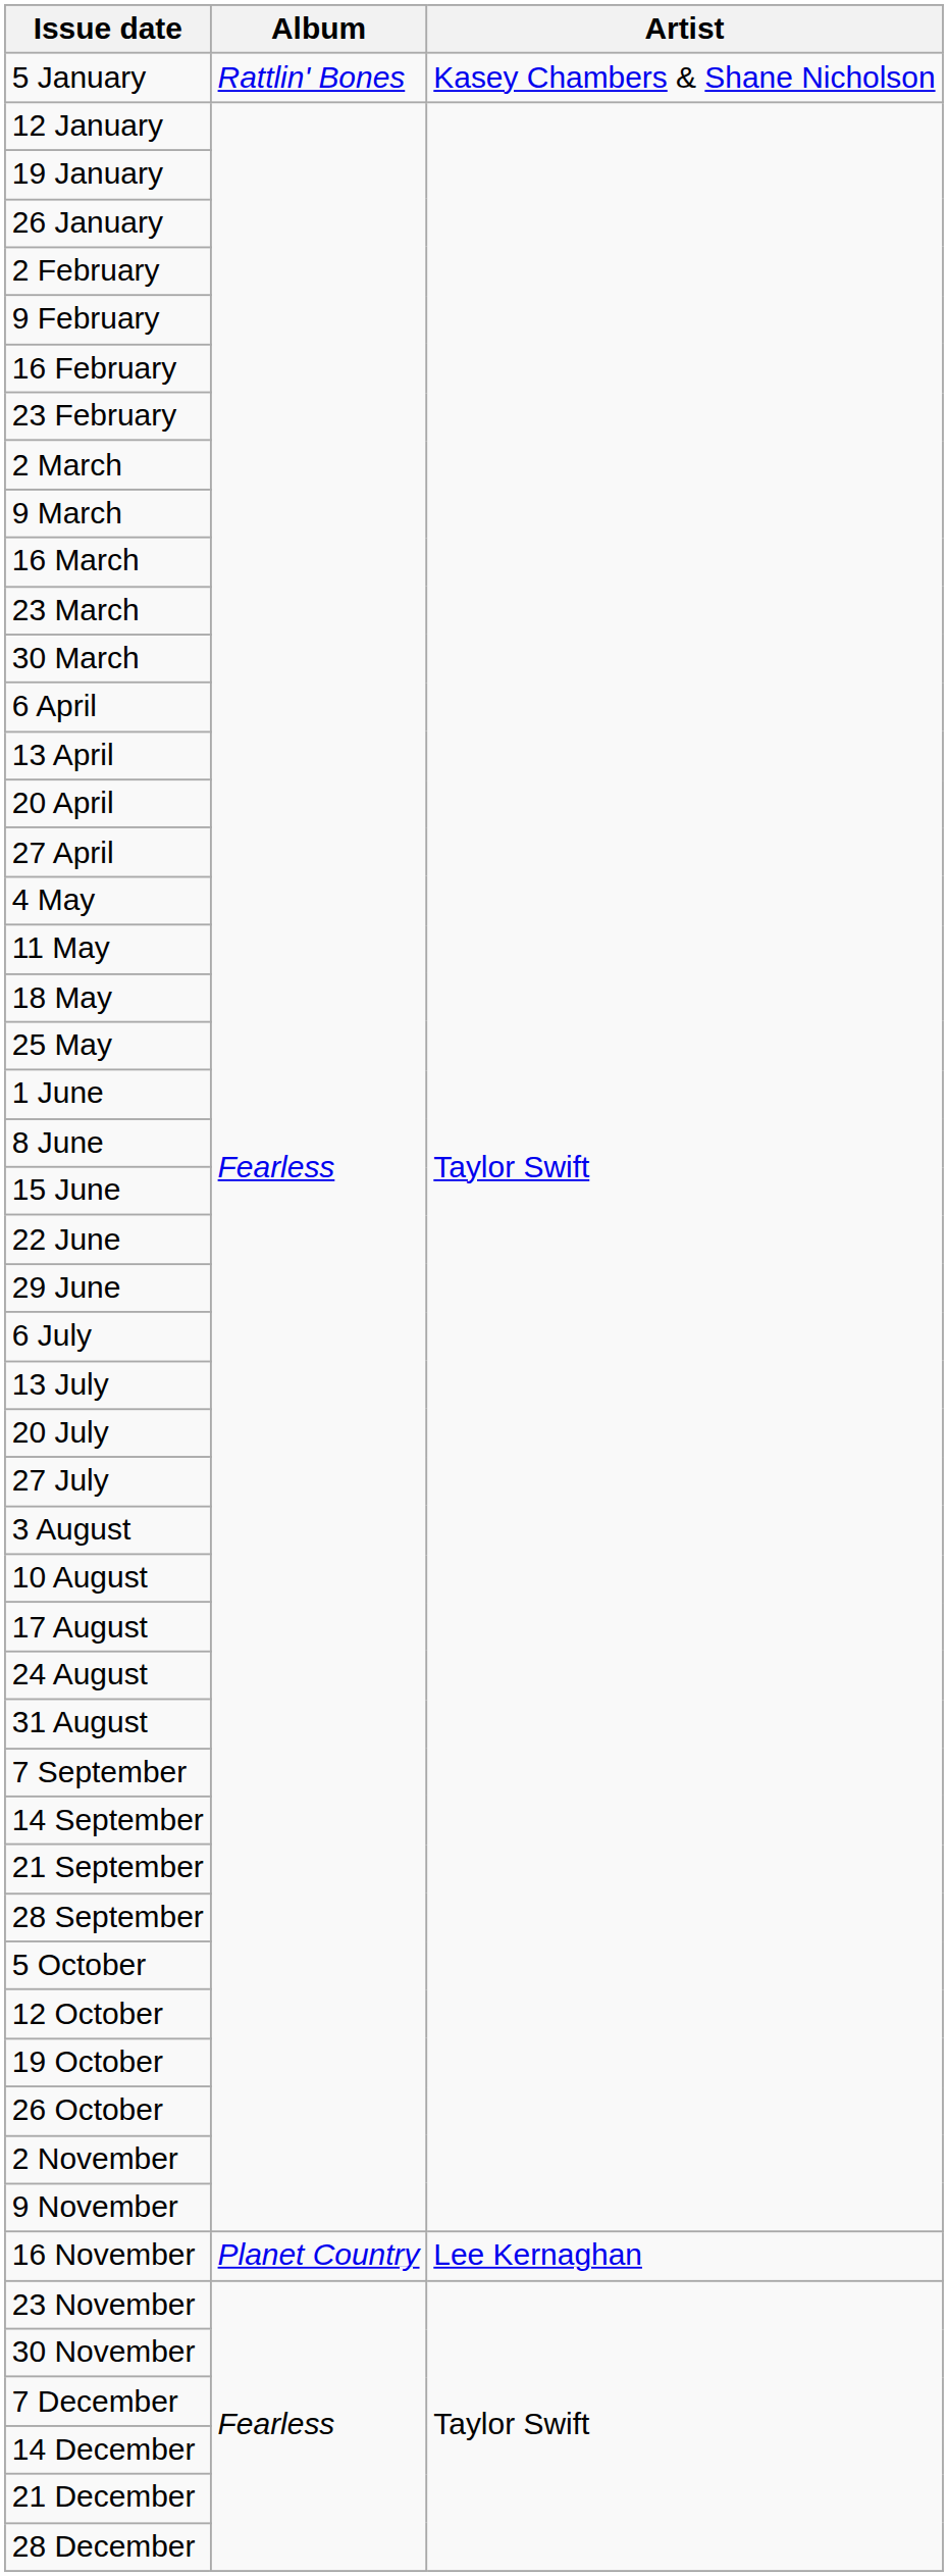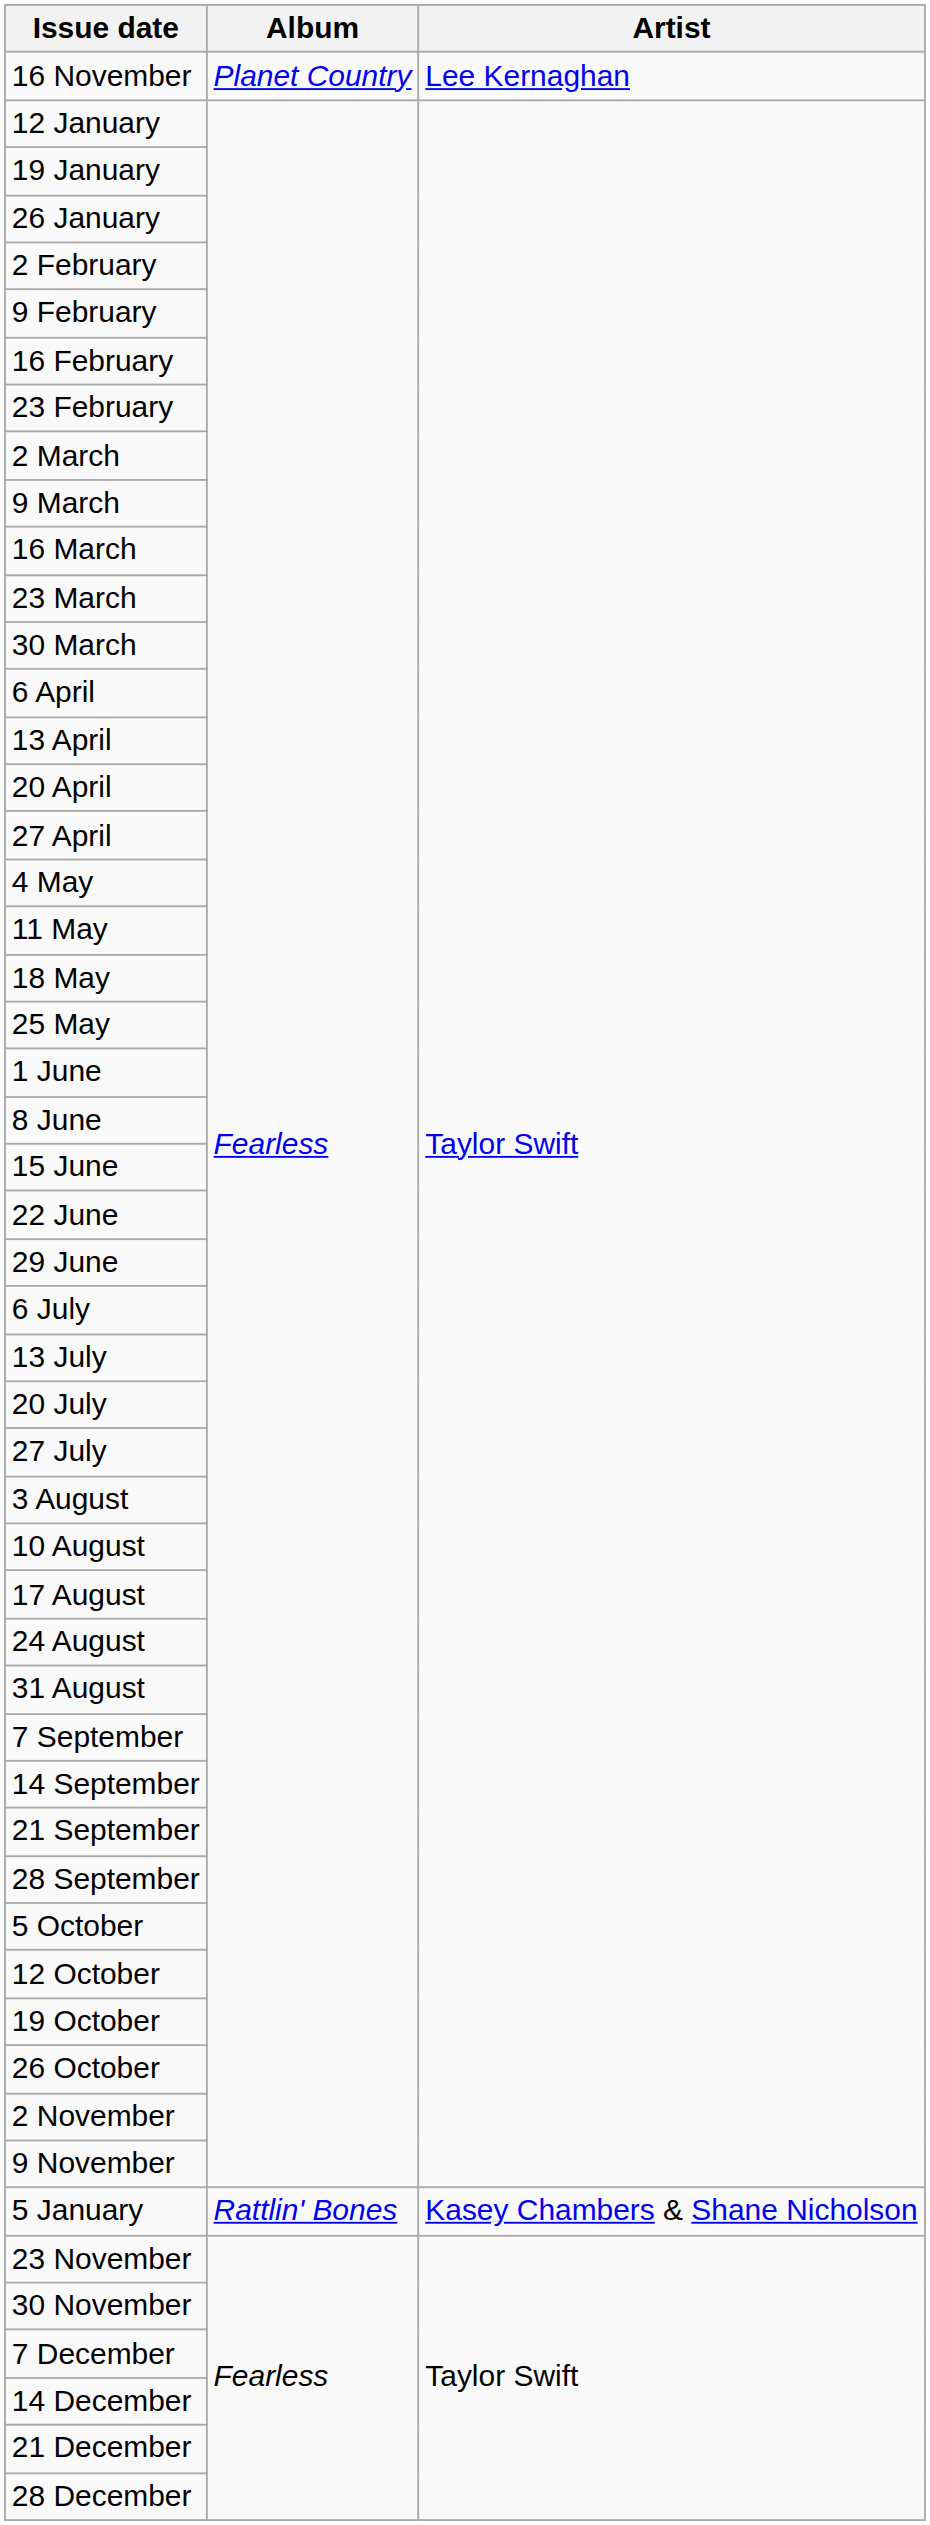 <table class=wikitable>
 <tr>
 <th>Issue date</th>
 <th>Album</th>
 <th>Artist</th>
 </tr>
 <tr>
-<td>5 January</td>
-<td><em><a href='#'>Rattlin' Bones</a></em></td>
-<td><a href='#'>Kasey Chambers</a> & <a href='#'>Shane Nicholson</a></td>
+<td>16 November</td>
+<td><em><a href='#'>Planet Country</a></em></td>
+<td><a href='#'>Lee Kernaghan</a></td>
 </tr>
 <tr>
 <td>12 January</td>
 <td rowspan="44"><em><a href='#'>Fearless</a></em></td>
 <td rowspan="44"><a href='#'>Taylor Swift</a></td>
 </tr>
 <tr>
 <td>19 January</td>
 </tr>
 <tr>
 <td>26 January</td>
 </tr>
 <tr>
 <td>2 February</td>
 </tr>
 <tr>
 <td>9 February</td>
 </tr>
 <tr>
 <td>16 February</td>
 </tr>
 <tr>
 <td>23 February</td>
 </tr>
 <tr>
 <td>2 March</td>
 </tr>
 <tr>
 <td>9 March</td>
 </tr>
 <tr>
 <td>16 March</td>
 </tr>
 <tr>
 <td>23 March</td>
 </tr>
 <tr>
 <td>30 March</td>
 </tr>
 <tr>
 <td>6 April</td>
 </tr>
 <tr>
 <td>13 April</td>
 </tr>
 <tr>
 <td>20 April</td>
 </tr>
 <tr>
 <td>27 April</td>
 </tr>
 <tr>
 <td>4 May</td>
 </tr>
 <tr>
 <td>11 May</td>
 </tr>
 <tr>
 <td>18 May</td>
 </tr>
 <tr>
 <td>25 May</td>
 </tr>
 <tr>
 <td>1 June</td>
 </tr>
 <tr>
 <td>8 June</td>
 </tr>
 <tr>
 <td>15 June</td>
 </tr>
 <tr>
 <td>22 June</td>
 </tr>
 <tr>
 <td>29 June</td>
 </tr>
 <tr>
 <td>6 July</td>
 </tr>
 <tr>
 <td>13 July</td>
 </tr>
 <tr>
 <td>20 July</td>
 </tr>
 <tr>
 <td>27 July</td>
 </tr>
 <tr>
 <td>3 August</td>
 </tr>
 <tr>
 <td>10 August</td>
 </tr>
 <tr>
 <td>17 August</td>
 </tr>
 <tr>
 <td>24 August</td>
 </tr>
 <tr>
 <td>31 August</td>
 </tr>
 <tr>
 <td>7 September</td>
 </tr>
 <tr>
 <td>14 September</td>
 </tr>
 <tr>
 <td>21 September</td>
 </tr>
 <tr>
 <td>28 September</td>
 </tr>
 <tr>
 <td>5 October</td>
 </tr>
 <tr>
 <td>12 October</td>
 </tr>
 <tr>
 <td>19 October</td>
 </tr>
 <tr>
 <td>26 October</td>
 </tr>
 <tr>
 <td>2 November</td>
 </tr>
 <tr>
 <td>9 November</td>
 </tr>
 <tr>
-<td>16 November</td>
-<td><em><a href='#'>Planet Country</a></em></td>
-<td><a href='#'>Lee Kernaghan</a></td>
+<td>5 January</td>
+<td><em><a href='#'>Rattlin' Bones</a></em></td>
+<td><a href='#'>Kasey Chambers</a> & <a href='#'>Shane Nicholson</a></td>
 </tr>
 <tr>
 <td>23 November</td>
 <td rowspan="6"><em>Fearless</em></td>
 <td rowspan="6">Taylor Swift</td>
 </tr>
 <tr>
 <td>30 November</td>
 </tr>
 <tr>
 <td>7 December</td>
 </tr>
 <tr>
 <td>14 December</td>
 </tr>
 <tr>
 <td>21 December</td>
 </tr>
 <tr>
 <td>28 December</td>
 </tr>
 </table>
